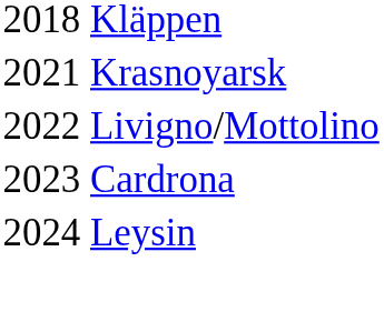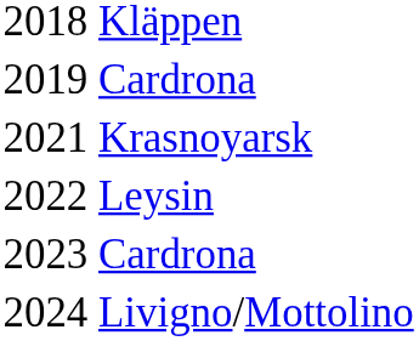 <table>
 <tr>
 <td>2018</td>
 <td><a href='#'>Kläppen</a></td>
+<td></td>
+<td></td>
+<td></td>
+</tr>
+<tr>
+<td>2019</td>
+<td><a href='#'>Cardrona</a></td>
 <td></td>
 <td></td>
 <td></td>
 </tr>
 <tr>
 <td>2021</td>
 <td><a href='#'>Krasnoyarsk</a></td>
 <td></td>
 <td></td>
 <td></td>
 </tr>
 <tr>
 <td>2022</td>
-<td><a href='#'>Livigno</a>/<a href='#'>Mottolino</a></td>
+<td><a href='#'>Leysin</a></td>
 <td></td>
 <td></td>
 <td></td>
 </tr>
 <tr>
 <td>2023</td>
 <td><a href='#'>Cardrona</a></td>
 <td></td>
 <td></td>
 <td></td>
 </tr>
 <tr>
 <td>2024</td>
-<td><a href='#'>Leysin</a></td>
+<td><a href='#'>Livigno</a>/<a href='#'>Mottolino</a></td>
 <td></td>
 <td></td>
 <td></td>
 </tr>
 </table>
